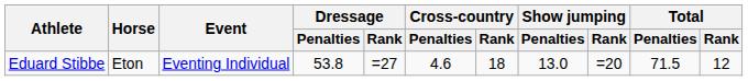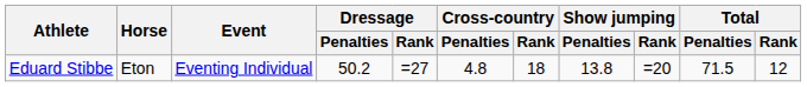 <table class=wikitable style=font-size:90%;text-align:center>
 <tr>
 <th rowspan=2>Athlete</th>
 <th rowspan=2>Horse</th>
 <th rowspan=2>Event</th>
 <th colspan=2>Dressage</th>
 <th colspan=2>Cross-country</th>
 <th colspan=2>Show jumping</th>
 <th colspan=2>Total</th>
 </tr>
 <tr style=font-size:95%>
 <th>Penalties</th>
 <th>Rank</th>
 <th>Penalties</th>
 <th>Rank</th>
 <th>Penalties</th>
 <th>Rank</th>
 <th>Penalties</th>
 <th>Rank</th>
 </tr>
 <tr>
 <td align=left><a href='#'>Eduard Stibbe</a></td>
 <td align=left>Eton</td>
 <td align=left><a href='#'>Eventing Individual</a></td>
-<td>53.8</td>
+<td>50.2</td>
 <td>=27</td>
-<td>4.6</td>
+<td>4.8</td>
 <td>18</td>
-<td>13.0</td>
+<td>13.8</td>
 <td>=20</td>
 <td>71.5</td>
 <td>12</td>
 </tr>
 </table>
